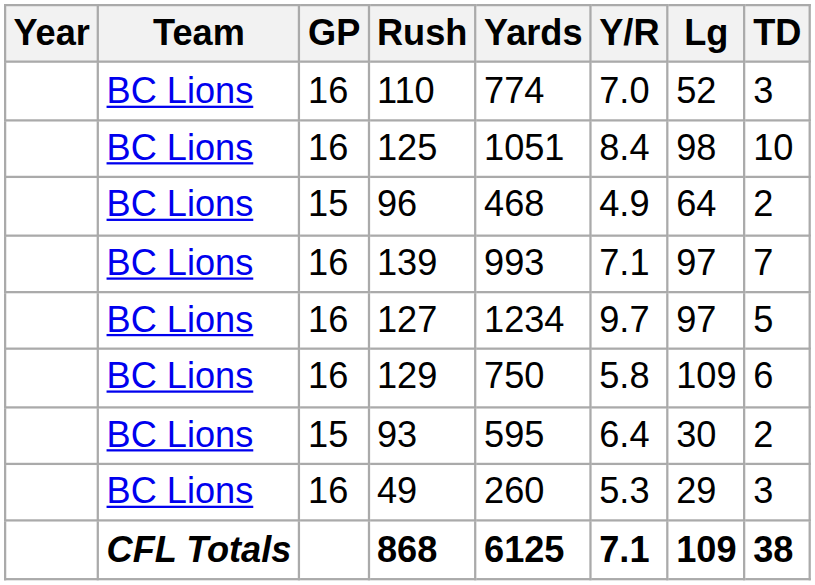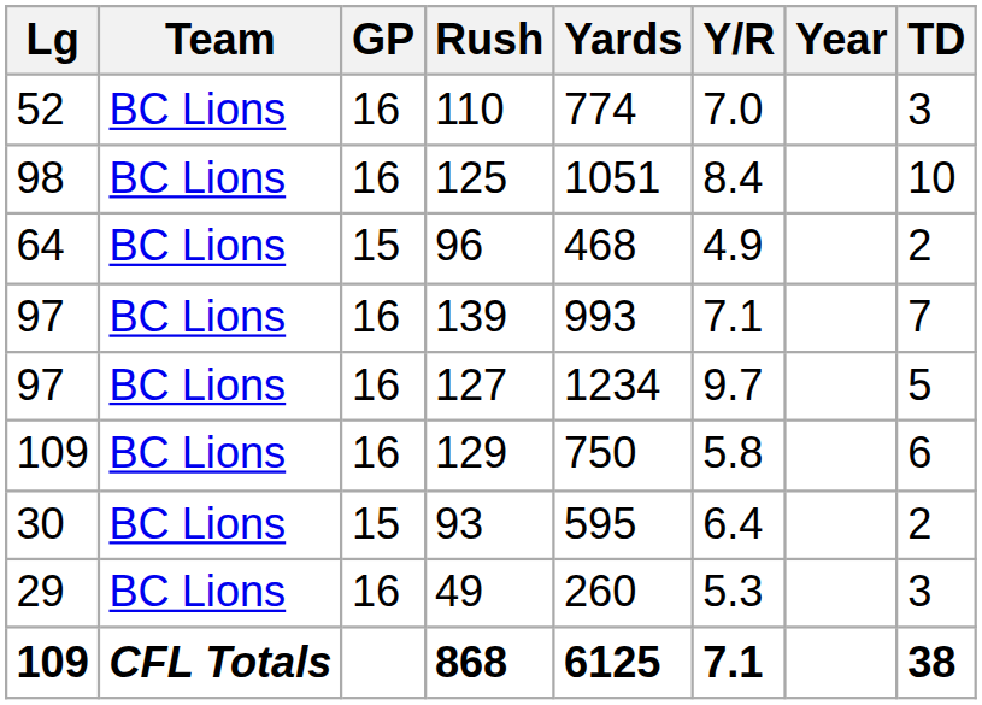 <table class="wikitable" style="background: #FFFFFF;">
 <tr>
-<th>Year</th>
+<th>Lg</th>
 <th>Team</th>
 <th>GP</th>
 <th>Rush</th>
 <th>Yards</th>
 <th>Y/R</th>
-<th>Lg</th>
+<th>Year</th>
 <th>TD</th>
 </tr>
 <tr>
-<td></td>
+<td>52</td>
 <td><a href='#'>BC Lions</a></td>
 <td>16</td>
 <td>110</td>
 <td>774</td>
 <td>7.0</td>
-<td>52</td>
+<td></td>
 <td>3</td>
 </tr>
 <tr>
-<td></td>
+<td>98</td>
 <td><a href='#'>BC Lions</a></td>
 <td>16</td>
 <td>125</td>
 <td>1051</td>
 <td>8.4</td>
-<td>98</td>
+<td></td>
 <td>10</td>
 </tr>
 <tr>
-<td></td>
+<td>64</td>
 <td><a href='#'>BC Lions</a></td>
 <td>15</td>
 <td>96</td>
 <td>468</td>
 <td>4.9</td>
-<td>64</td>
+<td></td>
 <td>2</td>
 </tr>
 <tr>
-<td></td>
+<td>97</td>
 <td><a href='#'>BC Lions</a></td>
 <td>16</td>
 <td>139</td>
 <td>993</td>
 <td>7.1</td>
-<td>97</td>
+<td></td>
 <td>7</td>
 </tr>
 <tr>
-<td></td>
+<td>97</td>
 <td><a href='#'>BC Lions</a></td>
 <td>16</td>
 <td>127</td>
 <td>1234</td>
 <td>9.7</td>
-<td>97</td>
+<td></td>
 <td>5</td>
 </tr>
 <tr>
-<td></td>
+<td>109</td>
 <td><a href='#'>BC Lions</a></td>
 <td>16</td>
 <td>129</td>
 <td>750</td>
 <td>5.8</td>
-<td>109</td>
+<td></td>
 <td>6</td>
 </tr>
 <tr>
-<td></td>
+<td>30</td>
 <td><a href='#'>BC Lions</a></td>
 <td>15</td>
 <td>93</td>
 <td>595</td>
 <td>6.4</td>
-<td>30</td>
+<td></td>
 <td>2</td>
 </tr>
 <tr>
-<td></td>
+<td>29</td>
 <td><a href='#'>BC Lions</a></td>
 <td>16</td>
 <td>49</td>
 <td>260</td>
 <td>5.3</td>
-<td>29</td>
+<td></td>
 <td>3</td>
 </tr>
 <tr>
-<td></td>
+<td><strong>109</strong></td>
 <td><strong><em>CFL Totals</em></strong></td>
 <td></td>
 <td><strong>868</strong></td>
 <td><strong>6125</strong></td>
 <td><strong>7.1</strong></td>
-<td><strong>109</strong></td>
+<td></td>
 <td><strong>38</strong></td>
 </tr>
 </table>
